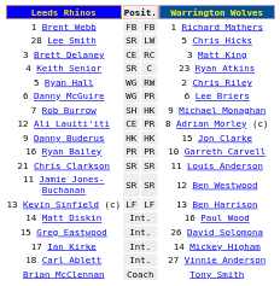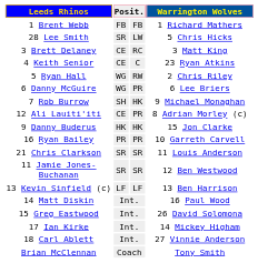 <table align=right style="font-size:90%; margin-left:1em">
 <tr bgcolor=#FF0033>
 <th align="centre" width="146" style="border: 1px solid gold; background: blue; color: gold">Leeds Rhinos</th>
 <th align="center" style="background: #eeeeee; color: black" colspan="2">Posit.</th>
 <th align="centre" width="146" style="border: 1px solid #FFC0CB; background: #00529c; color: #fff300">Warrington Wolves</th>
 </tr>
 <tr>
 <td align="center">1 <a href='#'>Brent Webb</a></td>
 <td align="center" style="background: #eeeeee">FB</td>
 <td align="center" style="background: #eeeeee">FB</td>
 <td align="center">1 <a href='#'>Richard Mathers</a></td>
 </tr>
 <tr>
 <td align="center">28 <a href='#'>Lee Smith</a></td>
 <td align="center" style="background: #eeeeee">SR</td>
 <td align="center" style="background: #eeeeee">LW</td>
 <td align="center">5 <a href='#'>Chris Hicks</a></td>
 </tr>
 <tr>
 <td align="center">3 <a href='#'>Brett Delaney</a></td>
 <td align="center" style="background: #eeeeee">CE</td>
 <td align="center" style="background: #eeeeee">RC</td>
 <td align="center">3 <a href='#'>Matt King</a></td>
 </tr>
 <tr>
 <td align="center">4 <a href='#'>Keith Senior</a></td>
-<td align="center" style="background: #eeeeee">SR</td>
+<td align="center" style="background: #eeeeee">CE</td>
 <td align="center" style="background: #eeeeee">C</td>
 <td align="center">23  <a href='#'>Ryan Atkins</a></td>
 </tr>
 <tr>
 <td align="center">5 <a href='#'>Ryan Hall</a></td>
 <td align="center" style="background: #eeeeee">WG</td>
 <td align="center" style="background: #eeeeee">RW</td>
 <td align="center">2 <a href='#'>Chris Riley</a></td>
 </tr>
 <tr>
 <td align="center">6 <a href='#'>Danny McGuire</a></td>
 <td align="center" style="background: #eeeeee">WG</td>
 <td align="center" style="background: #eeeeee">PR</td>
 <td align="center">6 <a href='#'>Lee Briers</a></td>
 </tr>
 <tr>
 <td align="center">7 <a href='#'>Rob Burrow</a></td>
 <td align="center" style="background: #eeeeee">SH</td>
 <td align="center" style="background: #eeeeee">HK</td>
 <td align="center">9 <a href='#'>Michael Monaghan</a></td>
 </tr>
 <tr>
 <td align="center">12 <a href='#'>Ali Lauiti'iti</a></td>
 <td align="center" style="background: #eeeeee">CE</td>
 <td align="center" style="background: #eeeeee">PR</td>
 <td align="center">8 <a href='#'>Adrian Morley</a> (c)</td>
 </tr>
 <tr>
 <td align="center">9 <a href='#'>Danny Buderus</a></td>
 <td align="center" style="background: #eeeeee">HK</td>
 <td align="center" style="background: #eeeeee">HK</td>
 <td align="center">15 <a href='#'>Jon Clarke</a></td>
 </tr>
 <tr>
 <td align="center">16 <a href='#'>Ryan Bailey</a></td>
 <td align="center" style="background: #eeeeee">PR</td>
 <td align="center" style="background: #eeeeee">PR</td>
 <td align="center">10 <a href='#'>Garreth Carvell</a></td>
 </tr>
 <tr>
 <td align="center">21 <a href='#'>Chris Clarkson</a></td>
 <td align="center" style="background: #eeeeee">SR</td>
 <td align="center" style="background: #eeeeee">SR</td>
 <td align="center">11 <a href='#'>Louis Anderson</a></td>
 </tr>
 <tr>
 <td align="center">11 <a href='#'>Jamie Jones-Buchanan</a></td>
 <td align="center" style="background: #eeeeee">SR</td>
 <td align="center" style="background: #eeeeee">SR</td>
 <td align="center">12 <a href='#'>Ben Westwood</a></td>
 </tr>
 <tr>
 <td align="center">13 <a href='#'>Kevin Sinfield</a> (c)</td>
 <td align="center" style="background: #eeeeee">LF</td>
 <td align="center" style="background: #eeeeee">LF</td>
 <td align="center">13 <a href='#'>Ben Harrison</a></td>
 </tr>
 <tr>
 <td align="center">14 <a href='#'>Matt Diskin</a></td>
 <td align="center" style="background: #eeeeee"  colspan="2">Int.</td>
 <td align="center">16 <a href='#'>Paul Wood</a></td>
 </tr>
 <tr>
 <td align="center">15 <a href='#'>Greg Eastwood</a></td>
 <td align="center" style="background: #eeeeee" colspan="2">Int.</td>
 <td align="center">26 <a href='#'>David Solomona</a></td>
 </tr>
 <tr>
 <td align="center">17 <a href='#'>Ian Kirke</a></td>
 <td align="center" style="background: #eeeeee" colspan="2">Int.</td>
 <td align="center">14 <a href='#'>Mickey Higham</a></td>
 </tr>
 <tr>
 <td align="center">18 <a href='#'>Carl Ablett</a></td>
 <td align="center" style="background: #eeeeee" colspan="2">Int.</td>
 <td align="center">27 <a href='#'>Vinnie Anderson</a></td>
 </tr>
 <tr>
 <td align="center"><a href='#'>Brian McClennan</a></td>
 <td align="center" style="background: #eeeeee" colspan="2">Coach</td>
 <td align="center"><a href='#'>Tony Smith</a></td>
 </tr>
 </table>
